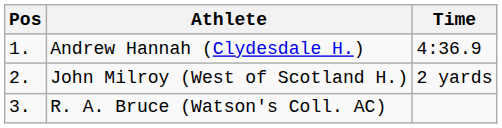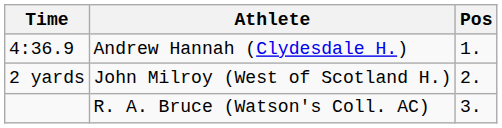 <table class="wikitable">
 <tr>
+<th>Time</th>
+<th>Athlete</th>
 <th>Pos</th>
-<th>Athlete</th>
-<th>Time</th>
 </tr>
 <tr>
+<td>4:36.9</td>
+<td>Andrew Hannah (<a href='#'>Clydesdale H.</a>)</td>
 <td>1.</td>
-<td>Andrew Hannah (<a href='#'>Clydesdale H.</a>)</td>
-<td>4:36.9</td>
 </tr>
 <tr>
+<td>2 yards</td>
+<td>John Milroy (West of Scotland H.)</td>
 <td>2.</td>
-<td>John Milroy (West of Scotland H.)</td>
-<td>2 yards</td>
 </tr>
 <tr>
+<td></td>
+<td>R. A. Bruce (Watson's Coll. AC)</td>
 <td>3.</td>
-<td>R. A. Bruce (Watson's Coll. AC)</td>
-<td></td>
 </tr>
 </table>
